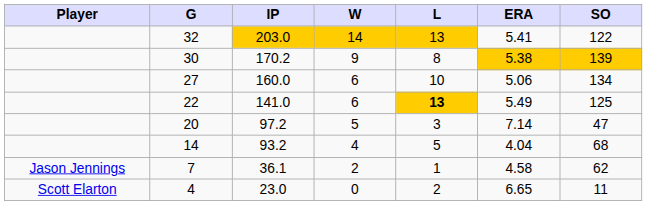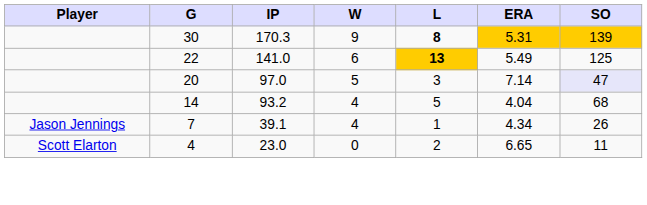 <table class="wikitable sortable">
 <tr>
 <th style="background:#ddf; width:16%;">Player</th>
 <th style="background:#ddf; width:9%;">G</th>
 <th style="background:#ddf; width:9%;">IP</th>
 <th style="background:#ddf; width:9%;">W</th>
 <th style="background:#ddf; width:9%;">L</th>
 <th style="background:#ddf; width:9%;">ERA</th>
 <th style="background:#ddf; width:9%;">SO</th>
 </tr>
 <tr style="text-align:center;">
 <td></td>
-<td>32</td>
-<td bgcolor="#FFCC00">203.0</td>
-<td bgcolor="#FFCC00">14</td>
-<td bgcolor="#FFCC00">13</td>
-<td>5.41</td>
-<td>122</td>
-</tr>
-<tr style="text-align:center;">
-<td></td>
 <td>30</td>
-<td>170.2</td>
+<td>170.3</td>
 <td>9</td>
-<td>8</td>
-<td bgcolor="#FFCC00">5.38</td>
+<td><strong>8</strong></td>
+<td bgcolor="#FFCC00">5.31</td>
 <td bgcolor="#FFCC00">139</td>
-</tr>
-<tr style="text-align:center;">
-<td></td>
-<td>27</td>
-<td>160.0</td>
-<td>6</td>
-<td>10</td>
-<td>5.06</td>
-<td>134</td>
 </tr>
 <tr style="text-align:center;">
 <td></td>
 <td>22</td>
 <td>141.0</td>
 <td>6</td>
 <td bgcolor="#FFCC00"><strong>13</strong></td>
 <td>5.49</td>
 <td>125</td>
 </tr>
 <tr style="text-align:center;">
 <td></td>
 <td>20</td>
-<td>97.2</td>
+<td>97.0</td>
 <td>5</td>
 <td>3</td>
 <td>7.14</td>
-<td>47</td>
+<td style="background: lavender;">47</td>
 </tr>
 <tr style="text-align:center;">
 <td></td>
 <td>14</td>
 <td>93.2</td>
 <td>4</td>
 <td>5</td>
 <td>4.04</td>
 <td>68</td>
 </tr>
 <tr align=center>
 <td><a href='#'>Jason Jennings</a></td>
 <td>7</td>
-<td>36.1</td>
-<td>2</td>
+<td>39.1</td>
+<td>4</td>
 <td>1</td>
-<td>4.58</td>
-<td>62</td>
+<td>4.34</td>
+<td>26</td>
 </tr>
 <tr align=center>
 <td><a href='#'>Scott Elarton</a></td>
 <td>4</td>
 <td>23.0</td>
 <td>0</td>
 <td>2</td>
 <td>6.65</td>
 <td>11</td>
 </tr>
 </table>
